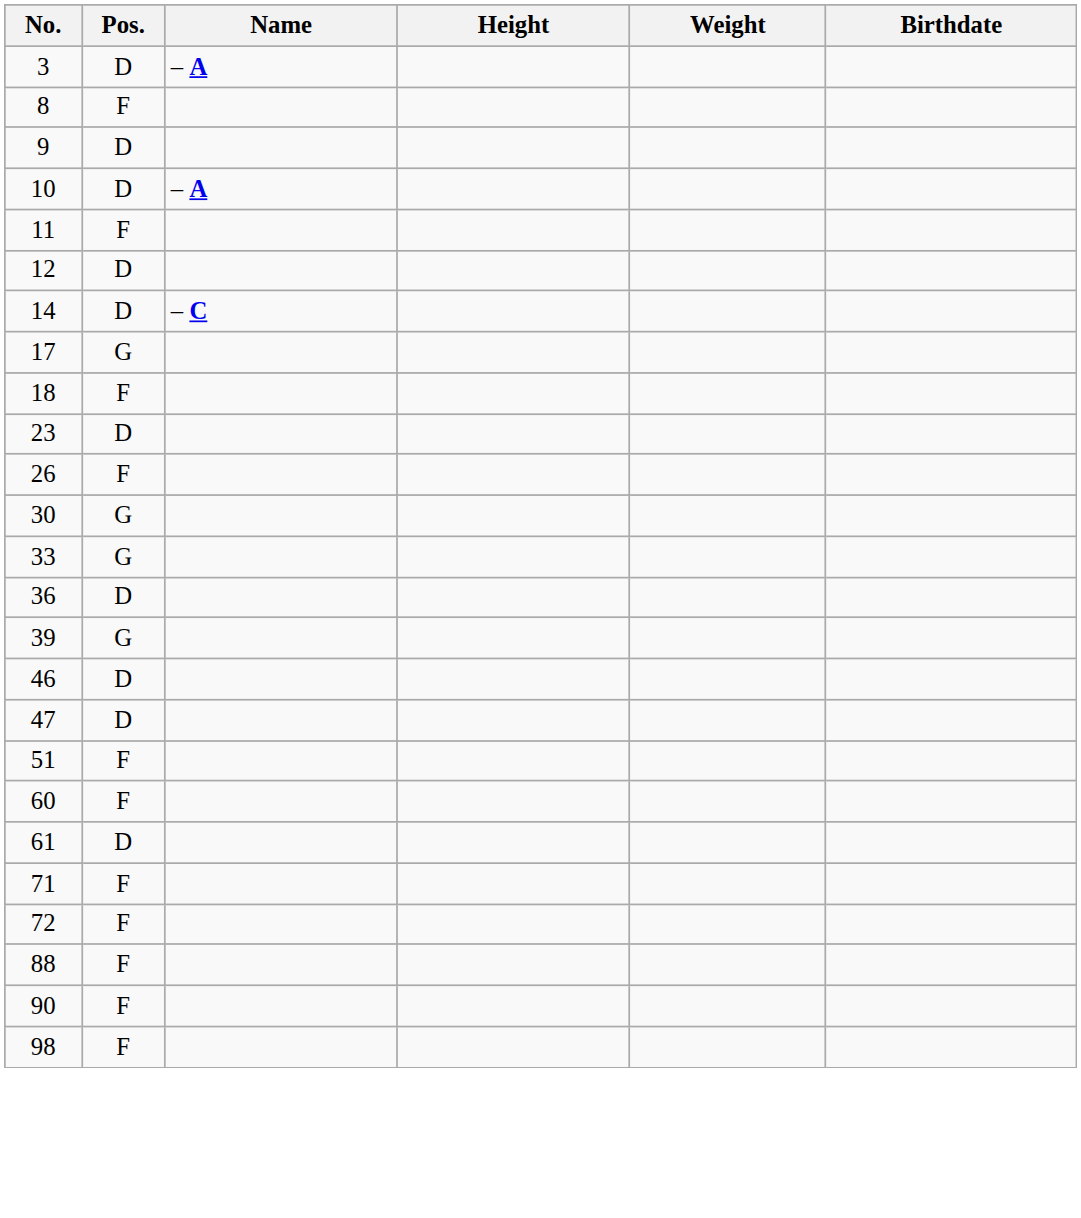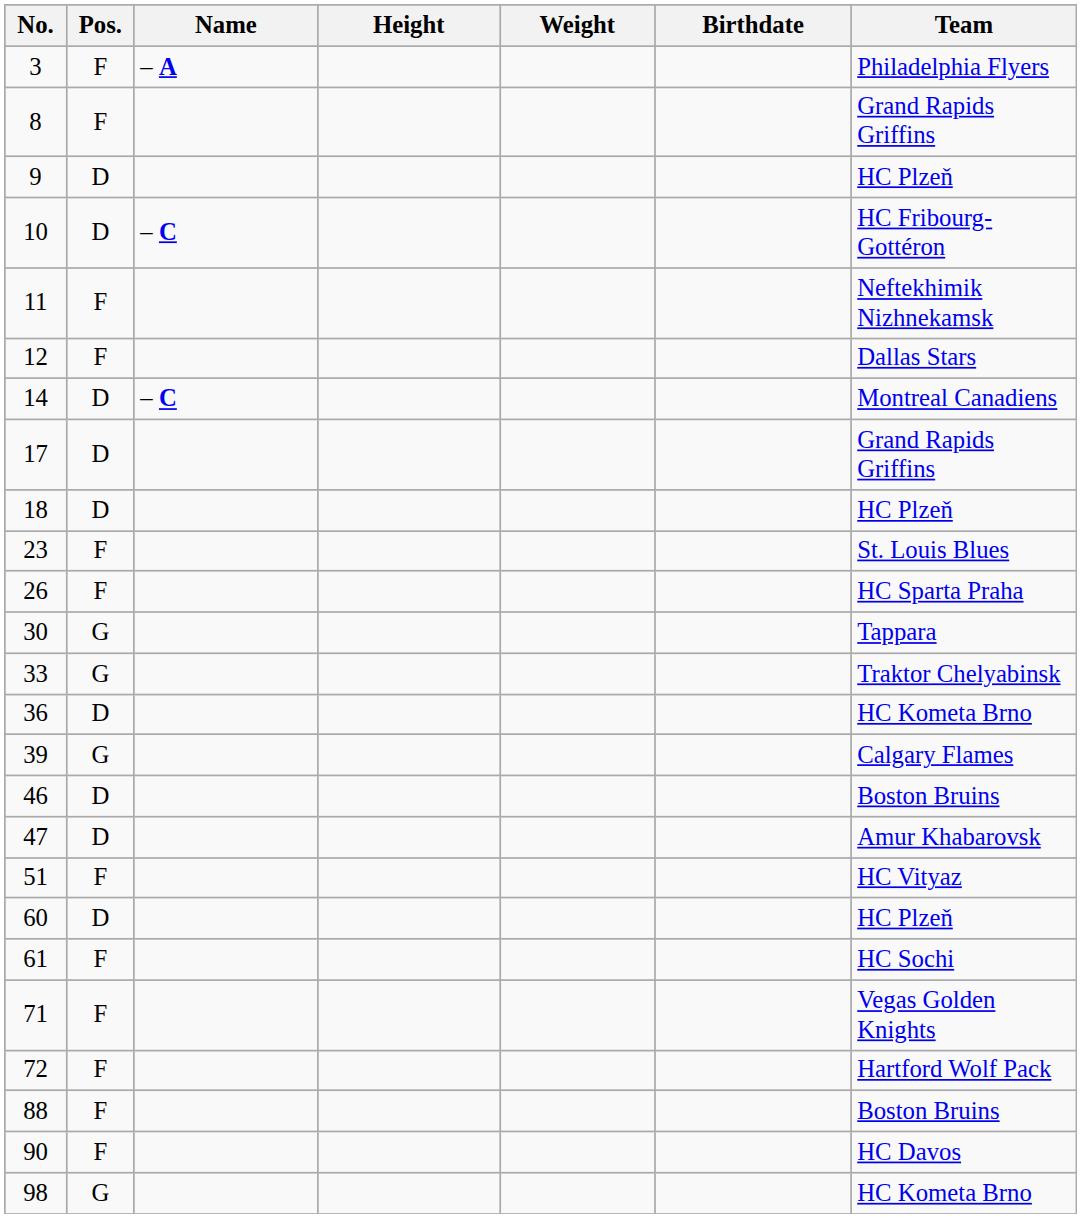 <table width="100%" class="wikitable sortable" style="font-size: 90%; text-align: center;">
 <tr>
 <th style="width:  4%;">No.</th>
 <th style="width:  4%;">Pos.</th>
 <th style="width: 13%;">Name</th>
 <th style="width: 13%;">Height</th>
 <th style="width: 11%;">Weight</th>
 <th style="width: 14%;">Birthdate</th>
+<th style="width: 16%;">Team</th>
 </tr>
 <tr>
 <td>3</td>
-<td>D</td>
+<td>F</td>
 <td align=left> – <strong><a href='#'>A</a></strong></td>
 <td></td>
 <td></td>
 <td></td>
+<td style="text-align:left;"> <a href='#'>Philadelphia Flyers</a></td>
 </tr>
 <tr>
 <td>8</td>
 <td>F</td>
 <td align=left></td>
 <td></td>
 <td></td>
 <td></td>
+<td style="text-align:left;"> <a href='#'>Grand Rapids Griffins</a></td>
 </tr>
 <tr>
 <td>9</td>
 <td>D</td>
 <td align=left></td>
 <td></td>
 <td></td>
 <td></td>
+<td style="text-align:left;"> <a href='#'>HC Plzeň</a></td>
 </tr>
 <tr>
 <td>10</td>
 <td>D</td>
-<td align=left> – <strong><a href='#'>A</a></strong></td>
+<td align=left> – <strong><a href='#'>C</a></strong></td>
 <td></td>
 <td></td>
 <td></td>
+<td style="text-align:left;"> <a href='#'>HC Fribourg-Gottéron</a></td>
 </tr>
 <tr>
 <td>11</td>
 <td>F</td>
 <td align=left></td>
 <td></td>
 <td></td>
 <td></td>
+<td style="text-align:left;"> <a href='#'>Neftekhimik Nizhnekamsk</a></td>
 </tr>
 <tr>
 <td>12</td>
-<td>D</td>
+<td>F</td>
 <td align=left></td>
 <td></td>
 <td></td>
 <td></td>
+<td style="text-align:left;"> <a href='#'>Dallas Stars</a></td>
 </tr>
 <tr>
 <td>14</td>
 <td>D</td>
 <td align=left> – <strong><a href='#'>C</a></strong></td>
 <td></td>
 <td></td>
 <td></td>
+<td style="text-align:left;"> <a href='#'>Montreal Canadiens</a></td>
 </tr>
 <tr>
 <td>17</td>
-<td>G</td>
+<td>D</td>
 <td align=left></td>
 <td></td>
 <td></td>
 <td></td>
+<td style="text-align:left;"> <a href='#'>Grand Rapids Griffins</a></td>
 </tr>
 <tr>
 <td>18</td>
+<td>D</td>
+<td align=left></td>
+<td></td>
+<td></td>
+<td></td>
+<td style="text-align:left;"> <a href='#'>HC Plzeň</a></td>
+</tr>
+<tr>
+<td>23</td>
 <td>F</td>
 <td align=left></td>
 <td></td>
 <td></td>
 <td></td>
-</tr>
-<tr>
-<td>23</td>
-<td>D</td>
-<td align=left></td>
-<td></td>
-<td></td>
-<td></td>
+<td style="text-align:left;"> <a href='#'>St. Louis Blues</a></td>
 </tr>
 <tr>
 <td>26</td>
 <td>F</td>
 <td align=left></td>
 <td></td>
 <td></td>
 <td></td>
+<td style="text-align:left;"> <a href='#'>HC Sparta Praha</a></td>
 </tr>
 <tr>
 <td>30</td>
 <td>G</td>
 <td align=left></td>
 <td></td>
 <td></td>
 <td></td>
+<td style="text-align:left;"> <a href='#'>Tappara</a></td>
 </tr>
 <tr>
 <td>33</td>
 <td>G</td>
 <td align=left></td>
 <td></td>
 <td></td>
 <td></td>
+<td style="text-align:left;"> <a href='#'>Traktor Chelyabinsk</a></td>
 </tr>
 <tr>
 <td>36</td>
 <td>D</td>
 <td align=left></td>
 <td></td>
 <td></td>
 <td></td>
+<td style="text-align:left;"> <a href='#'>HC Kometa Brno</a></td>
 </tr>
 <tr>
 <td>39</td>
 <td>G</td>
 <td align=left></td>
 <td></td>
 <td></td>
 <td></td>
+<td style="text-align:left;"> <a href='#'>Calgary Flames</a></td>
 </tr>
 <tr>
 <td>46</td>
 <td>D</td>
 <td align=left></td>
 <td></td>
 <td></td>
 <td></td>
+<td style="text-align:left;"> <a href='#'>Boston Bruins</a></td>
 </tr>
 <tr>
 <td>47</td>
 <td>D</td>
 <td align=left></td>
 <td></td>
 <td></td>
 <td></td>
+<td style="text-align:left;"> <a href='#'>Amur Khabarovsk</a></td>
 </tr>
 <tr>
 <td>51</td>
 <td>F</td>
 <td align=left></td>
 <td></td>
 <td></td>
 <td></td>
+<td style="text-align:left;"> <a href='#'>HC Vityaz</a></td>
 </tr>
 <tr>
 <td>60</td>
+<td>D</td>
+<td align=left></td>
+<td></td>
+<td></td>
+<td></td>
+<td style="text-align:left;"> <a href='#'>HC Plzeň</a></td>
+</tr>
+<tr>
+<td>61</td>
 <td>F</td>
 <td align=left></td>
 <td></td>
 <td></td>
 <td></td>
-</tr>
-<tr>
-<td>61</td>
-<td>D</td>
-<td align=left></td>
-<td></td>
-<td></td>
-<td></td>
+<td style="text-align:left;"> <a href='#'>HC Sochi</a></td>
 </tr>
 <tr>
 <td>71</td>
 <td>F</td>
 <td align=left></td>
 <td></td>
 <td></td>
 <td></td>
+<td style="text-align:left;"> <a href='#'>Vegas Golden Knights</a></td>
 </tr>
 <tr>
 <td>72</td>
 <td>F</td>
 <td align=left></td>
 <td></td>
 <td></td>
 <td></td>
+<td style="text-align:left;"> <a href='#'>Hartford Wolf Pack</a></td>
 </tr>
 <tr>
 <td>88</td>
 <td>F</td>
 <td align=left></td>
 <td></td>
 <td></td>
 <td></td>
+<td style="text-align:left;"> <a href='#'>Boston Bruins</a></td>
 </tr>
 <tr>
 <td>90</td>
 <td>F</td>
 <td align=left></td>
 <td></td>
 <td></td>
 <td></td>
+<td style="text-align:left;"> <a href='#'>HC Davos</a></td>
 </tr>
 <tr>
 <td>98</td>
-<td>F</td>
+<td>G</td>
 <td align=left></td>
 <td></td>
 <td></td>
 <td></td>
+<td style="text-align:left;"> <a href='#'>HC Kometa Brno</a></td>
 </tr>
 </table>
